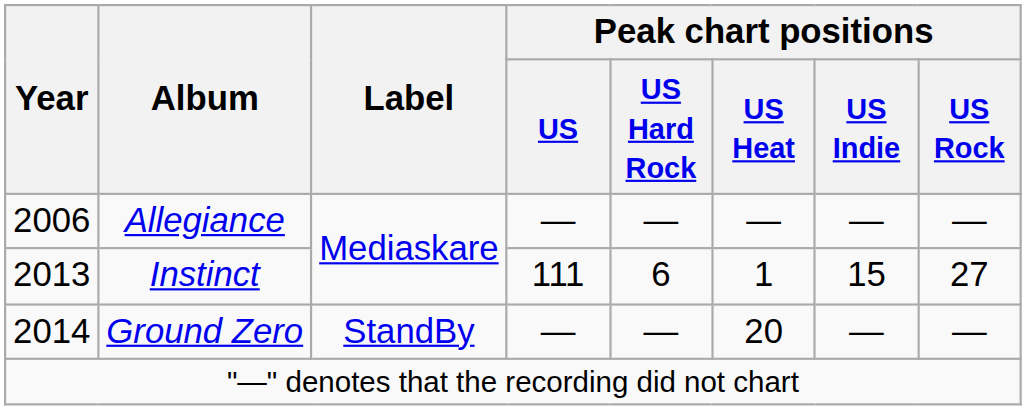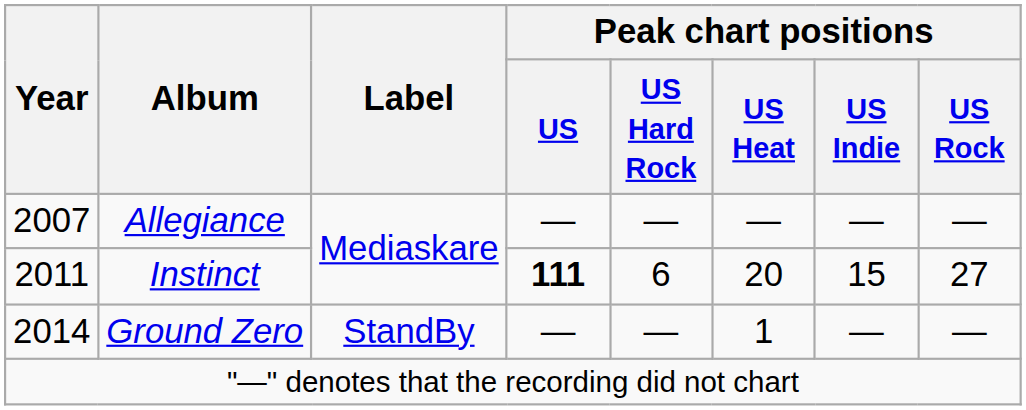 <table class="wikitable" style="text-align: center;">
 <tr>
 <th rowspan="2">Year</th>
 <th rowspan="2">Album</th>
 <th rowspan="2">Label</th>
 <th colspan="5">Peak chart positions</th>
 </tr>
 <tr>
 <th width="40px"><small><a href='#'>US</a></small><br></th>
 <th width="40px"><small><a href='#'>US Hard Rock</a></small><br></th>
 <th width="40px"><small><a href='#'>US Heat</a></small><br></th>
 <th width="40px"><small><a href='#'>US Indie</a></small><br></th>
 <th width="40px"><small><a href='#'>US Rock</a></small><br></th>
 </tr>
 <tr>
-<td>2006</td>
+<td>2007</td>
 <td><em><a href='#'>Allegiance</a></em></td>
 <td rowspan="2"><a href='#'>Mediaskare</a></td>
 <td>—</td>
 <td>—</td>
 <td>—</td>
 <td>—</td>
 <td>—</td>
 </tr>
 <tr>
-<td>2013</td>
+<td>2011</td>
 <td><em><a href='#'>Instinct</a></em></td>
-<td>111</td>
+<td><strong>111</strong></td>
 <td>6</td>
-<td>1</td>
+<td>20</td>
 <td>15</td>
 <td>27</td>
 </tr>
 <tr>
 <td>2014</td>
 <td><em><a href='#'>Ground Zero</a></em></td>
 <td><a href='#'>StandBy</a></td>
 <td>—</td>
 <td>—</td>
-<td>20</td>
+<td>1</td>
 <td>—</td>
 <td>—</td>
 </tr>
 <tr>
 <td colspan="8" style="font-size:85%">"—" denotes that the recording did not chart</td>
 </tr>
 </table>
